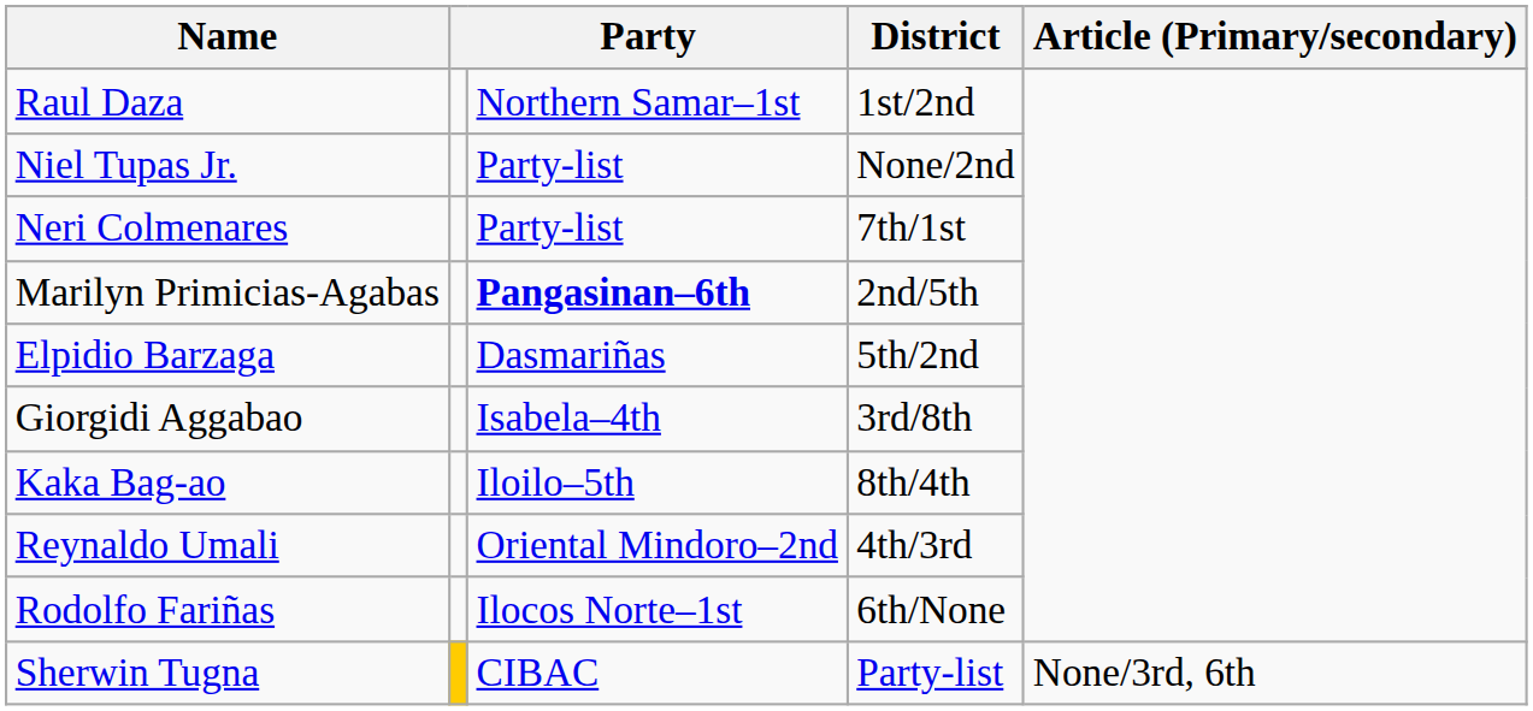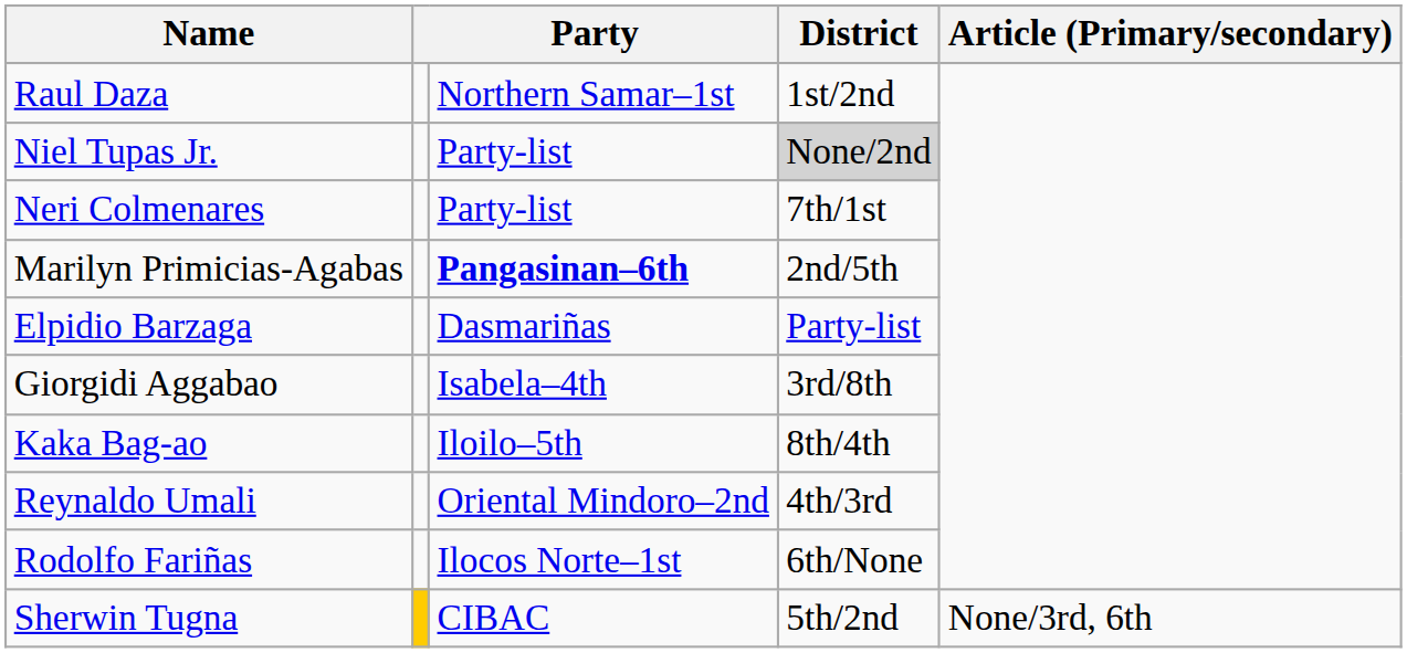 <table class=wikitable>
 <tr>
 <th>Name</th>
 <th colspan=2>Party</th>
 <th>District</th>
 <th>Article (Primary/secondary)</th>
 </tr>
 <tr>
 <td><a href='#'>Raul Daza</a></td>
 <td></td>
 <td><a href='#'>Northern Samar–1st</a></td>
 <td>1st/2nd</td>
 </tr>
 <tr>
 <td><a href='#'>Niel Tupas Jr.</a></td>
 <td></td>
 <td><a href='#'>Party-list</a></td>
-<td>None/2nd</td>
+<td style="background: lightgrey;">None/2nd</td>
 </tr>
 <tr>
 <td><a href='#'>Neri Colmenares</a></td>
 <td></td>
 <td><a href='#'>Party-list</a></td>
 <td>7th/1st</td>
 </tr>
 <tr>
 <td>Marilyn Primicias-Agabas</td>
 <td></td>
 <td><strong><a href='#'>Pangasinan–6th</a></strong></td>
 <td>2nd/5th</td>
 </tr>
 <tr>
 <td><a href='#'>Elpidio Barzaga</a></td>
 <td></td>
 <td><a href='#'>Dasmariñas</a></td>
-<td>5th/2nd</td>
+<td><a href='#'>Party-list</a></td>
 </tr>
 <tr>
 <td>Giorgidi Aggabao</td>
 <td></td>
 <td><a href='#'>Isabela–4th</a></td>
 <td>3rd/8th</td>
 </tr>
 <tr>
 <td><a href='#'>Kaka Bag-ao</a></td>
 <td></td>
 <td><a href='#'>Iloilo–5th</a></td>
 <td>8th/4th</td>
 </tr>
 <tr>
 <td><a href='#'>Reynaldo Umali</a></td>
 <td></td>
 <td><a href='#'>Oriental Mindoro–2nd</a></td>
 <td>4th/3rd</td>
 </tr>
 <tr>
 <td><a href='#'>Rodolfo Fariñas</a></td>
 <td></td>
 <td><a href='#'>Ilocos Norte–1st</a></td>
 <td>6th/None</td>
 </tr>
 <tr>
 <td><a href='#'>Sherwin Tugna</a></td>
 <td bgcolor=#FFCC00></td>
 <td><a href='#'>CIBAC</a></td>
-<td><a href='#'>Party-list</a></td>
+<td>5th/2nd</td>
 <td>None/3rd, 6th</td>
 </tr>
 </table>
